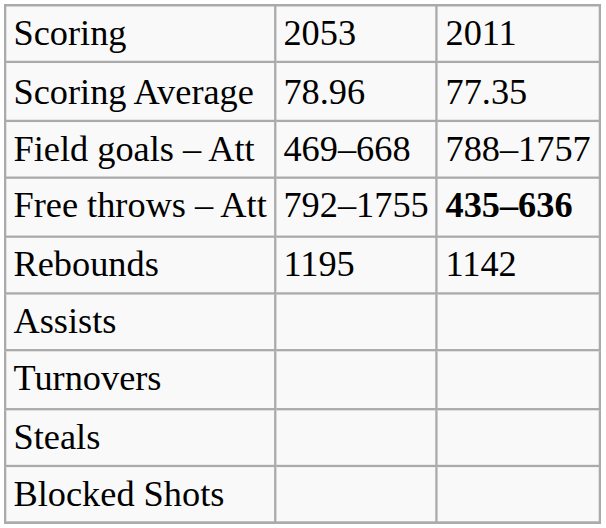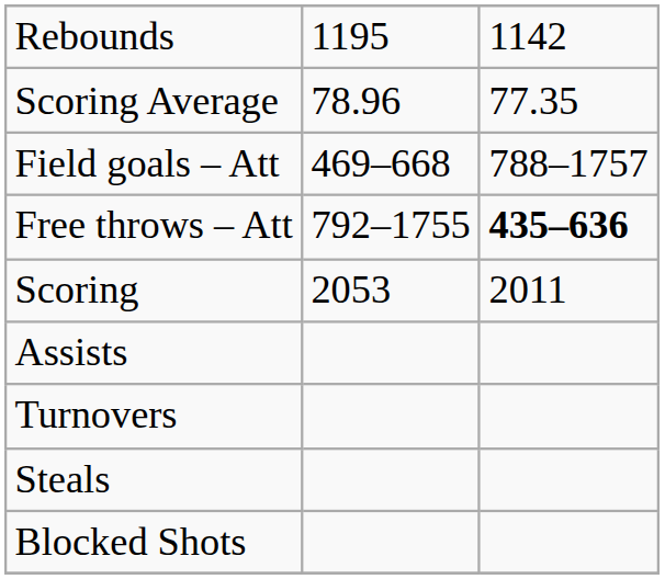 <table class="wikitable">
 <tr>
 </tr>
 <tr>
-<td>Scoring</td>
-<td>2053</td>
-<td>2011</td>
+<td>Rebounds</td>
+<td>1195</td>
+<td>1142</td>
 </tr>
 <tr>
 <td>Scoring Average</td>
 <td>78.96</td>
 <td>77.35</td>
 </tr>
 <tr>
 <td>Field goals – Att</td>
 <td>469–668</td>
 <td>788–1757</td>
 </tr>
 <tr>
 <td>Free throws – Att</td>
 <td>792–1755</td>
 <td><strong>435–636</strong></td>
 </tr>
 <tr>
-<td>Rebounds</td>
-<td>1195</td>
-<td>1142</td>
+<td>Scoring</td>
+<td>2053</td>
+<td>2011</td>
 </tr>
 <tr>
 <td>Assists</td>
 <td></td>
 <td></td>
 </tr>
 <tr>
 <td>Turnovers</td>
 <td></td>
 <td></td>
 </tr>
 <tr>
 <td>Steals</td>
 <td></td>
 <td></td>
 </tr>
 <tr>
 <td>Blocked Shots</td>
 <td></td>
 <td></td>
 </tr>
 <tr>
 </tr>
 </table>
